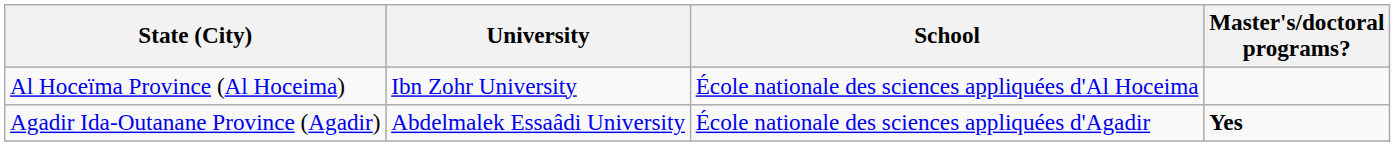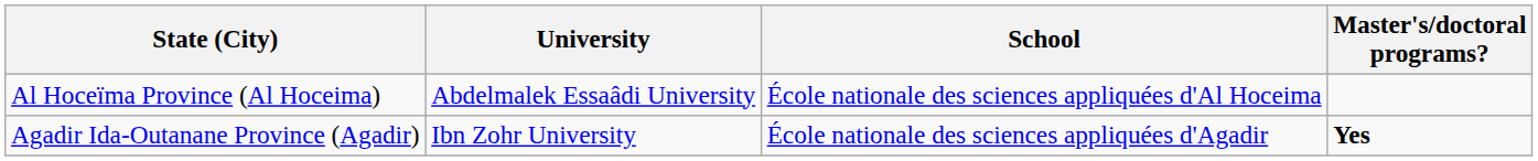 <table class="wikitable sortable">
 <tr>
 <th>State (City)</th>
 <th>University</th>
 <th>School</th>
 <th>Master's/doctoral<br>programs?</th>
 </tr>
 <tr>
 <td><a href='#'>Al Hoceïma Province</a> (<a href='#'>Al Hoceima</a>)</td>
-<td><a href='#'>Ibn Zohr University</a></td>
+<td><a href='#'>Abdelmalek Essaâdi University</a></td>
 <td><a href='#'>École nationale des sciences appliquées d'Al Hoceima</a></td>
 <td></td>
 </tr>
 <tr>
 <td><a href='#'>Agadir Ida-Outanane Province</a> (<a href='#'>Agadir</a>)</td>
-<td><a href='#'>Abdelmalek Essaâdi University</a></td>
+<td><a href='#'>Ibn Zohr University</a></td>
 <td><a href='#'>École nationale des sciences appliquées d'Agadir</a></td>
 <td><strong>Yes</strong></td>
 </tr>
 </table>
